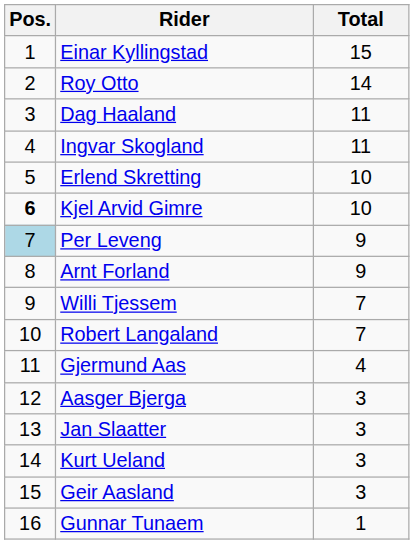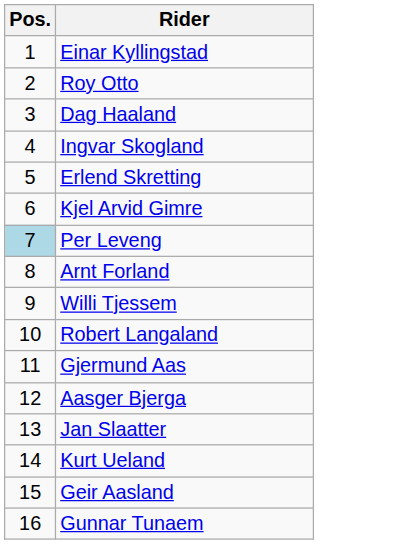 <table class=wikitable>
 <tr>
 <th width=25px>Pos.</th>
 <th width=200px>Rider</th>
-<th width=70px>Total</th>
 </tr>
 <tr align=center >
 <td>1</td>
 <td align=left><a href='#'>Einar Kyllingstad</a></td>
-<td>15</td>
 </tr>
 <tr align=center>
 <td>2</td>
 <td align=left><a href='#'>Roy Otto</a></td>
-<td>14</td>
 </tr>
 <tr align=center>
 <td>3</td>
 <td align=left><a href='#'>Dag Haaland</a></td>
-<td>11</td>
 </tr>
 <tr align=center>
 <td>4</td>
 <td align=left><a href='#'>Ingvar Skogland</a></td>
-<td>11</td>
 </tr>
 <tr align=center>
 <td>5</td>
 <td align=left><a href='#'>Erlend Skretting</a></td>
-<td>10</td>
 </tr>
 <tr align=center>
-<td><strong>6</strong></td>
+<td>6</td>
 <td align=left><a href='#'>Kjel Arvid Gimre</a></td>
-<td>10</td>
 </tr>
 <tr align=center>
 <td style="background: lightblue;">7</td>
 <td align=left><a href='#'>Per Leveng</a></td>
-<td>9</td>
 </tr>
 <tr align=center>
 <td>8</td>
 <td align=left><a href='#'>Arnt Forland</a></td>
-<td>9</td>
 </tr>
 <tr align=center>
 <td>9</td>
 <td align=left><a href='#'>Willi Tjessem</a></td>
-<td>7</td>
 </tr>
 <tr align=center>
 <td>10</td>
 <td align=left><a href='#'>Robert Langaland</a></td>
-<td>7</td>
 </tr>
 <tr align=center>
 <td>11</td>
 <td align=left><a href='#'>Gjermund Aas</a></td>
-<td>4</td>
 </tr>
 <tr align=center>
 <td>12</td>
 <td align=left><a href='#'>Aasger Bjerga</a></td>
-<td>3</td>
 </tr>
 <tr align=center>
 <td>13</td>
 <td align=left><a href='#'>Jan Slaatter</a></td>
-<td>3</td>
 </tr>
 <tr align=center>
 <td>14</td>
 <td align=left><a href='#'>Kurt Ueland</a></td>
-<td>3</td>
 </tr>
 <tr align=center>
 <td>15</td>
 <td align=left><a href='#'>Geir Aasland</a></td>
-<td>3</td>
 </tr>
 <tr align=center>
 <td>16</td>
 <td align=left><a href='#'>Gunnar Tunaem</a></td>
-<td>1</td>
 </tr>
 </table>
